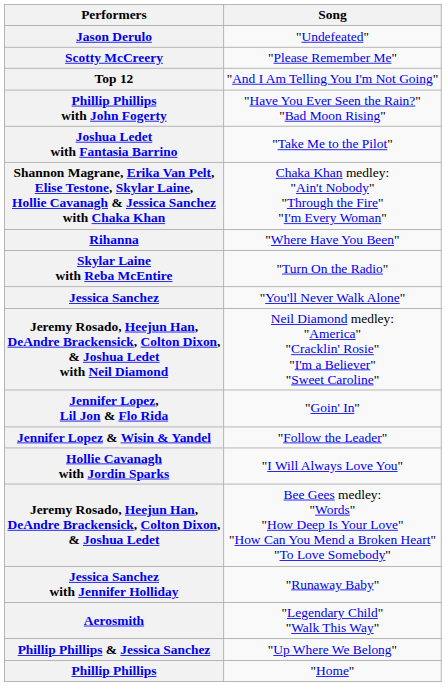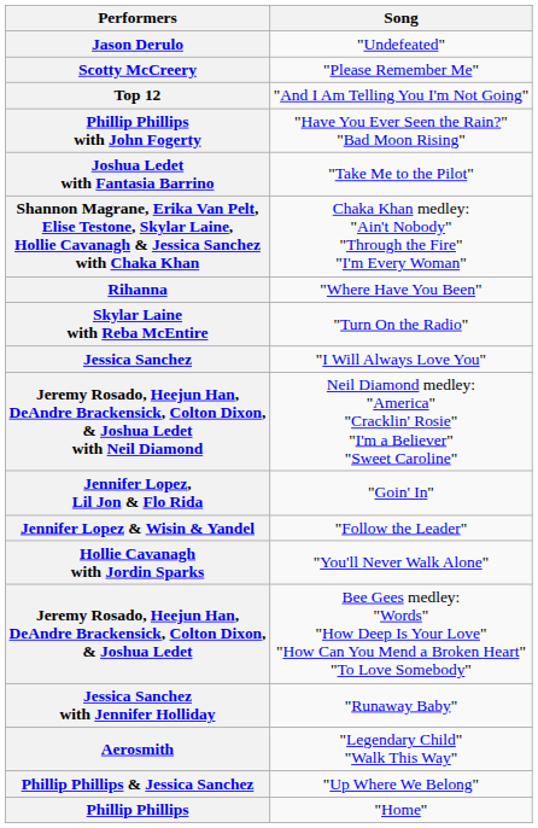 <table class="wikitable unsortable" style="text-align:center;">
 <tr>
 <th scope="col">Performers</th>
 <th scope="col">Song</th>
 </tr>
 <tr>
 <th scope="row"><a href='#'>Jason Derulo</a></th>
 <td>"<a href='#'>Undefeated</a>"</td>
 </tr>
 <tr>
 <th scope="row"><a href='#'>Scotty McCreery</a></th>
 <td>"<a href='#'>Please Remember Me</a>"</td>
 </tr>
 <tr>
 <th scope="row">Top 12</th>
 <td>"<a href='#'>And I Am Telling You I'm Not Going</a>"</td>
 </tr>
 <tr>
 <th scope="row"><a href='#'>Phillip Phillips</a><br>with <a href='#'>John Fogerty</a></th>
 <td>"<a href='#'>Have You Ever Seen the Rain?</a>"<br>"<a href='#'>Bad Moon Rising</a>"</td>
 </tr>
 <tr>
 <th scope="row"><a href='#'>Joshua Ledet</a><br>with <a href='#'>Fantasia Barrino</a></th>
 <td>"<a href='#'>Take Me to the Pilot</a>"</td>
 </tr>
 <tr>
 <th scope="row">Shannon Magrane, <a href='#'>Erika Van Pelt</a>,<br><a href='#'>Elise Testone</a>, <a href='#'>Skylar Laine</a>,<br><a href='#'>Hollie Cavanagh</a> & <a href='#'>Jessica Sanchez</a><br>with <a href='#'>Chaka Khan</a></th>
 <td><a href='#'>Chaka Khan</a> medley:<br>"<a href='#'>Ain't Nobody</a>"<br>"<a href='#'>Through the Fire</a>"<br>"<a href='#'>I'm Every Woman</a>"</td>
 </tr>
 <tr>
 <th scope="row"><a href='#'>Rihanna</a></th>
 <td>"<a href='#'>Where Have You Been</a>"</td>
 </tr>
 <tr>
 <th scope="row"><a href='#'>Skylar Laine</a><br>with <a href='#'>Reba McEntire</a></th>
 <td>"<a href='#'>Turn On the Radio</a>"</td>
 </tr>
 <tr>
 <th scope="row"><a href='#'>Jessica Sanchez</a></th>
-<td>"<a href='#'>You'll Never Walk Alone</a>"</td>
+<td>"<a href='#'>I Will Always Love You</a>"</td>
 </tr>
 <tr>
 <th scope="row">Jeremy Rosado, <a href='#'>Heejun Han</a>,<br><a href='#'>DeAndre Brackensick</a>, <a href='#'>Colton Dixon</a>,<br>& <a href='#'>Joshua Ledet</a><br>with <a href='#'>Neil Diamond</a></th>
 <td><a href='#'>Neil Diamond</a> medley:<br>"<a href='#'>America</a>"<br>"<a href='#'>Cracklin' Rosie</a>"<br>"<a href='#'>I'm a Believer</a>"<br>"<a href='#'>Sweet Caroline</a>"</td>
 </tr>
 <tr>
 <th scope="row"><a href='#'>Jennifer Lopez</a>,<br><a href='#'>Lil Jon</a> & <a href='#'>Flo Rida</a></th>
 <td>"<a href='#'>Goin' In</a>"</td>
 </tr>
 <tr>
 <th scope="row"><a href='#'>Jennifer Lopez</a> & <a href='#'>Wisin & Yandel</a></th>
 <td>"<a href='#'>Follow the Leader</a>"</td>
 </tr>
 <tr>
 <th scope="row"><a href='#'>Hollie Cavanagh</a><br>with <a href='#'>Jordin Sparks</a></th>
-<td>"<a href='#'>I Will Always Love You</a>"</td>
+<td>"<a href='#'>You'll Never Walk Alone</a>"</td>
 </tr>
 <tr>
 <th scope="row">Jeremy Rosado, <a href='#'>Heejun Han</a>,<br><a href='#'>DeAndre Brackensick</a>, <a href='#'>Colton Dixon</a>,<br>& <a href='#'>Joshua Ledet</a></th>
 <td><a href='#'>Bee Gees</a> medley:<br>"<a href='#'>Words</a>"<br>"<a href='#'>How Deep Is Your Love</a>"<br>"<a href='#'>How Can You Mend a Broken Heart</a>"<br>"<a href='#'>To Love Somebody</a>"</td>
 </tr>
 <tr>
 <th scope="row"><a href='#'>Jessica Sanchez</a><br>with <a href='#'>Jennifer Holliday</a></th>
 <td>"<a href='#'>Runaway Baby</a>"</td>
 </tr>
 <tr>
 <th scope="row"><a href='#'>Aerosmith</a></th>
 <td>"<a href='#'>Legendary Child</a>"<br>"<a href='#'>Walk This Way</a>"</td>
 </tr>
 <tr>
 <th scope="row"><a href='#'>Phillip Phillips</a> & <a href='#'>Jessica Sanchez</a></th>
 <td>"<a href='#'>Up Where We Belong</a>"</td>
 </tr>
 <tr>
 <th scope="row"><a href='#'>Phillip Phillips</a></th>
 <td>"<a href='#'>Home</a>"</td>
 </tr>
 </table>
